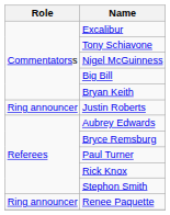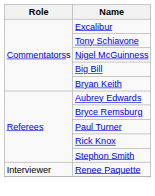 <table class=wikitable style="font-size:90%; margin: 0.5em 0 0.5em 1em; float: right; clear: right;">
 <tr>
 <th>Role</th>
 <th>Name</th>
 </tr>
 <tr>
 <td rowspan=5><a href='#'>Commentators</a>s</td>
 <td><a href='#'>Excalibur</a></td>
 </tr>
 <tr>
 <td><a href='#'>Tony Schiavone</a></td>
 </tr>
 <tr>
 <td><a href='#'>Nigel McGuinness</a></td>
 </tr>
 <tr>
 <td><a href='#'>Big Bill</a> </td>
 </tr>
 <tr>
 <td><a href='#'>Bryan Keith</a> </td>
 </tr>
 <tr>
-<td><a href='#'>Ring announcer</a></td>
-<td><a href='#'>Justin Roberts</a></td>
-</tr>
-<tr>
 <td rowspan=5><a href='#'>Referees</a></td>
 <td><a href='#'>Aubrey Edwards</a></td>
 </tr>
 <tr>
 <td><a href='#'>Bryce Remsburg</a></td>
 </tr>
 <tr>
 <td><a href='#'>Paul Turner</a></td>
 </tr>
 <tr>
 <td><a href='#'>Rick Knox</a></td>
 </tr>
 <tr>
 <td><a href='#'>Stephon Smith</a></td>
 </tr>
 <tr>
-<td><a href='#'>Ring announcer</a></td>
+<td rowspan=1>Interviewer</td>
 <td><a href='#'>Renee Paquette</a></td>
 </tr>
 <tr>
 </tr>
 </table>
